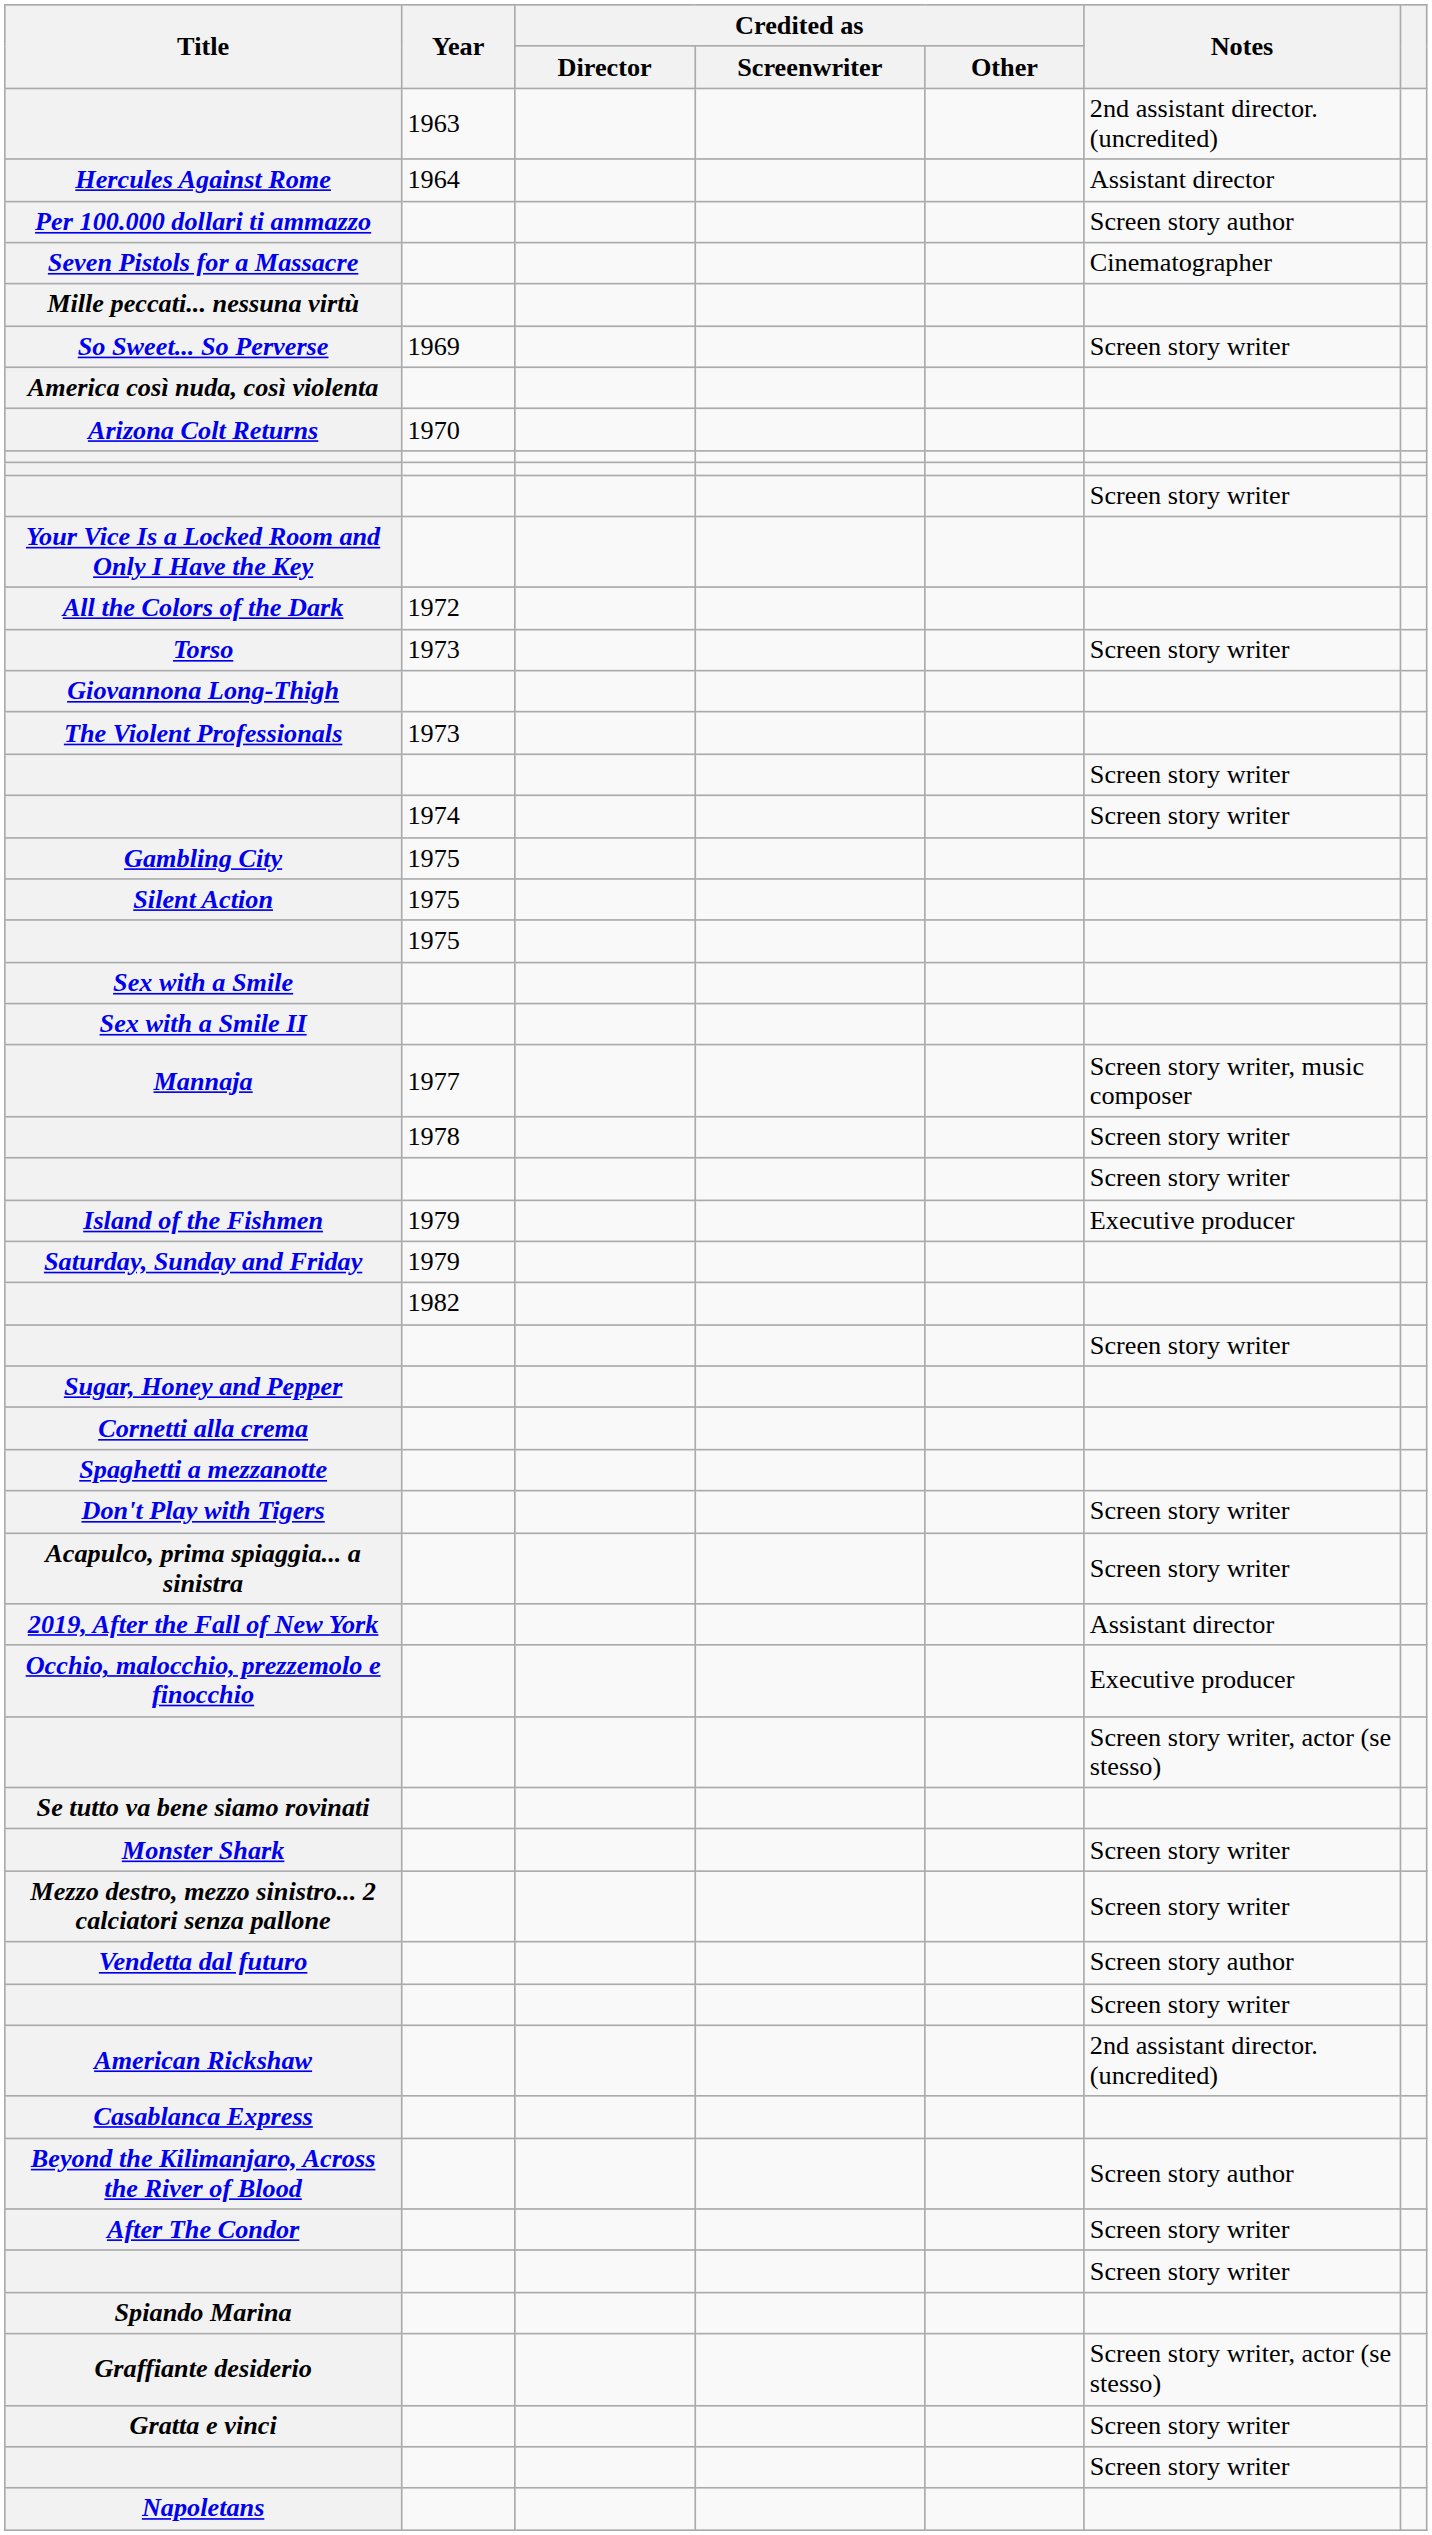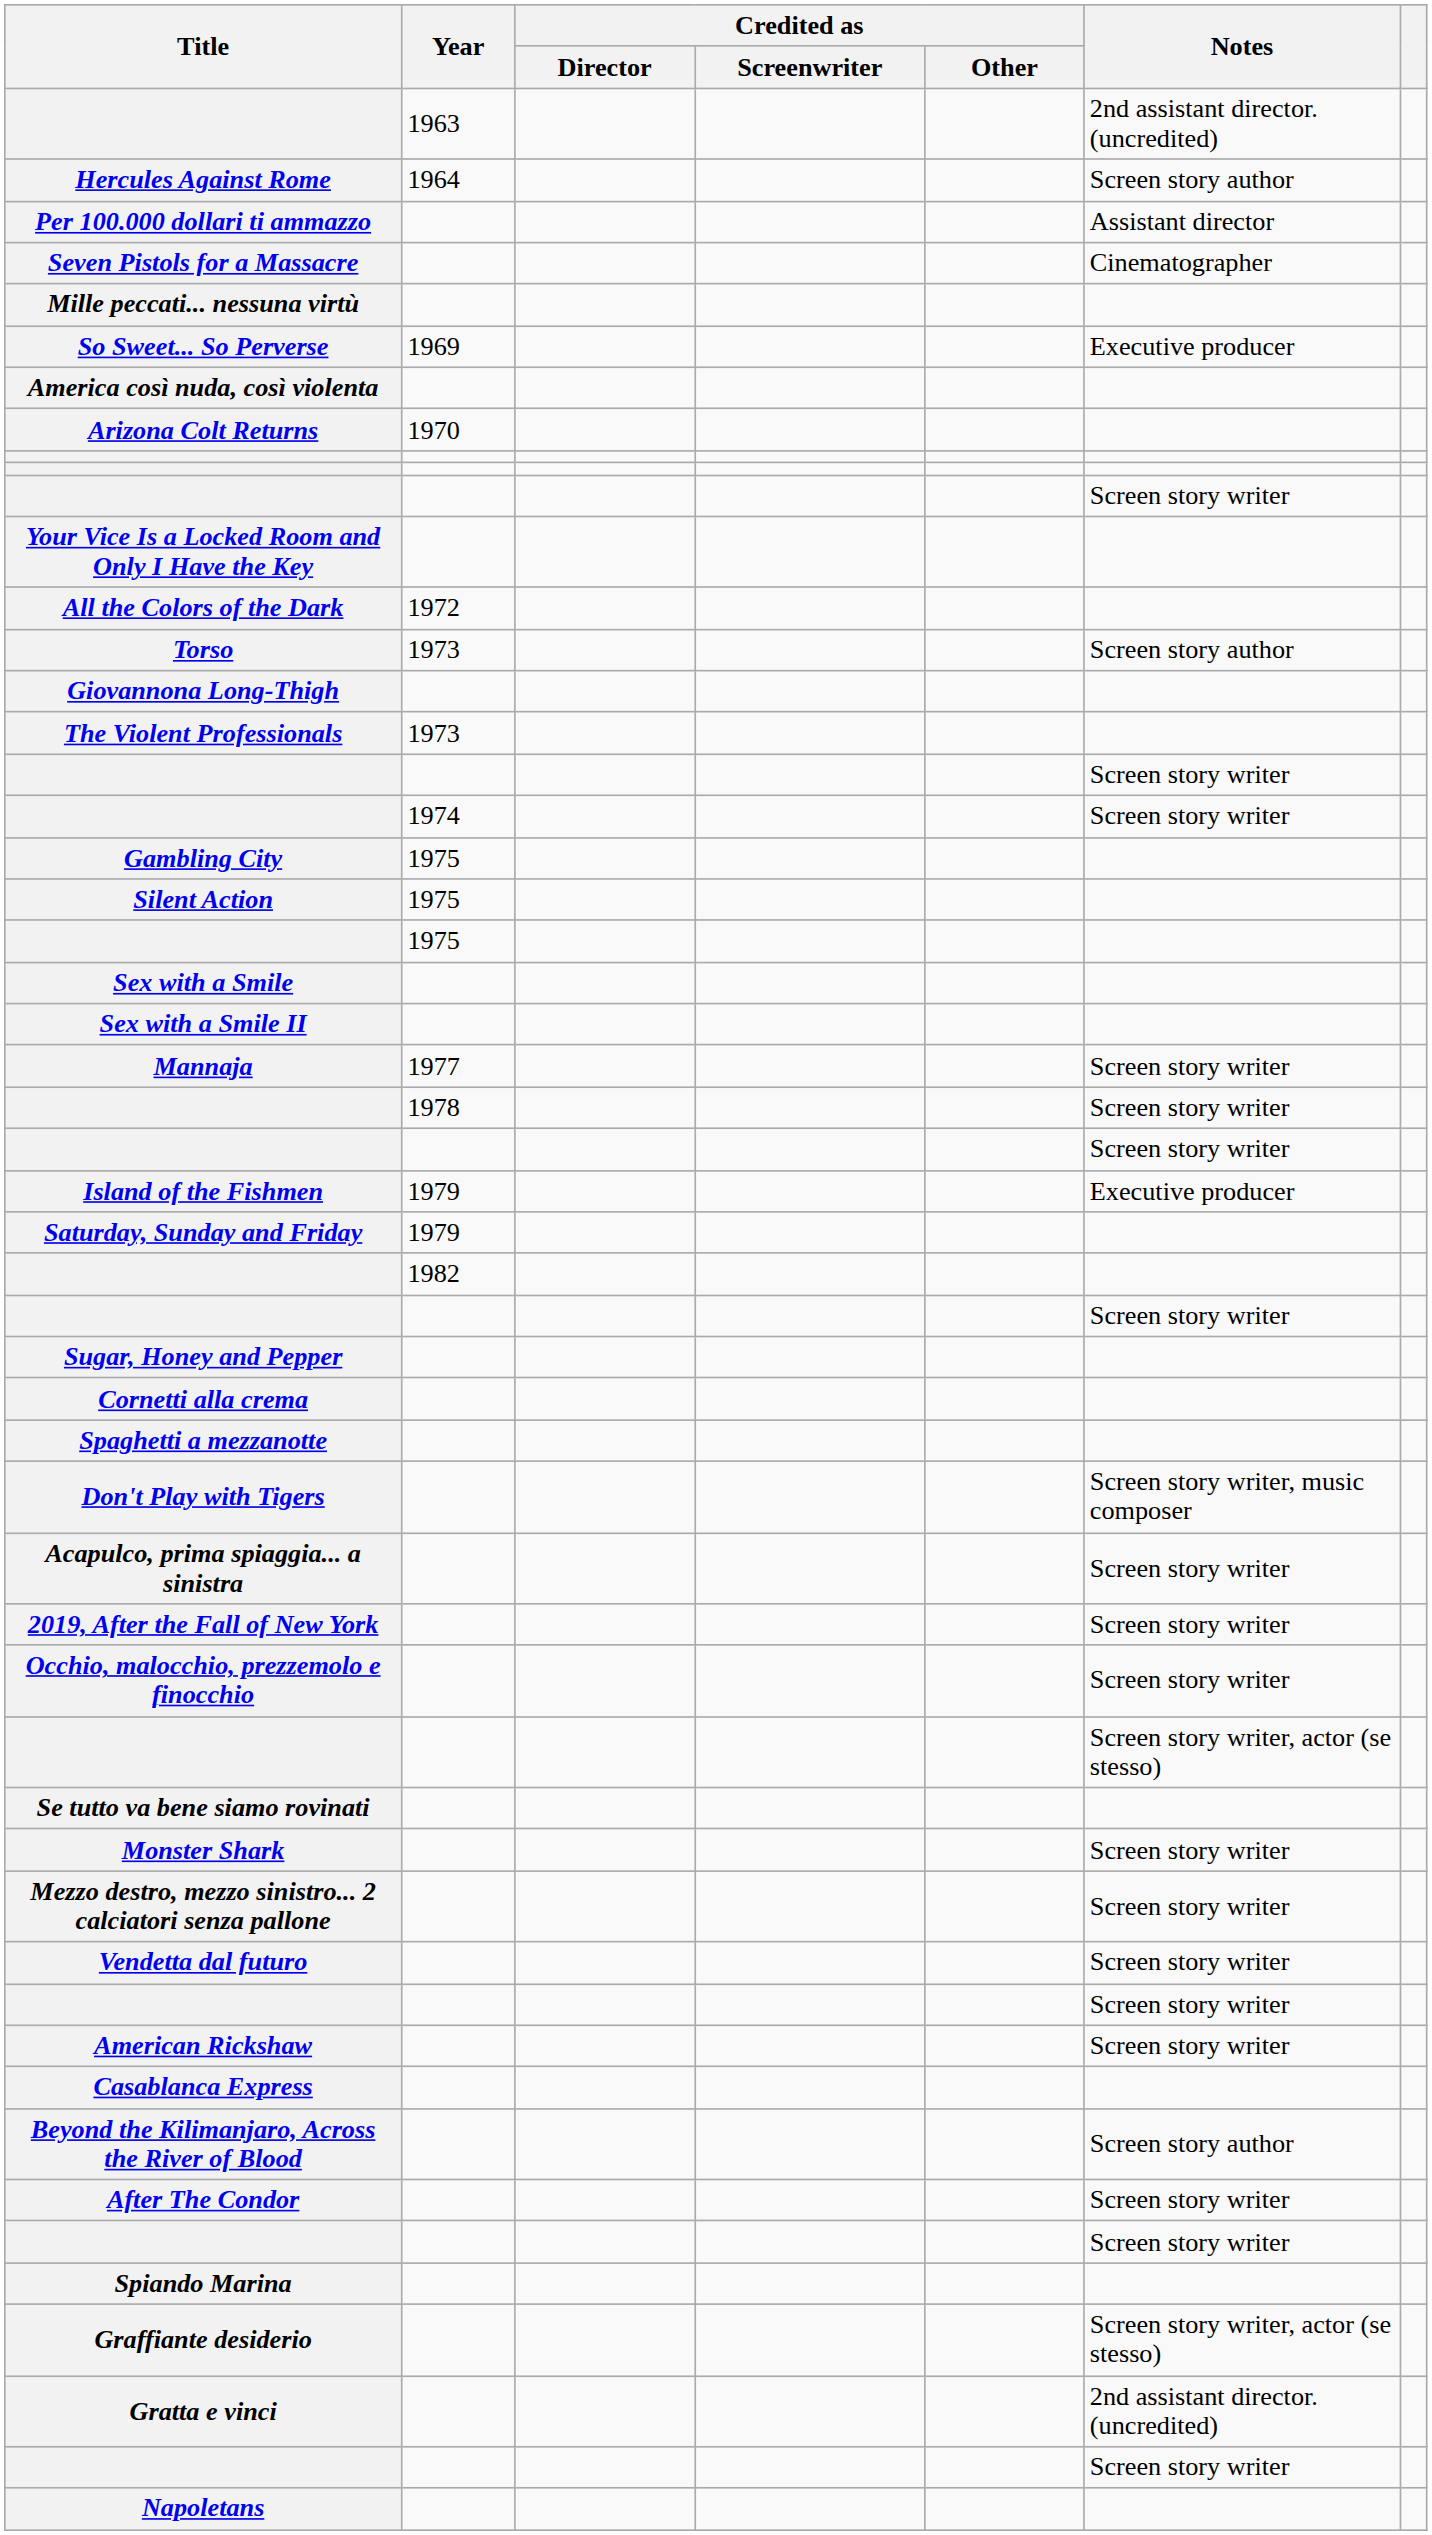 <table class="wikitable sortable plainrowheaders">
 <tr>
 <th width="15%" rowspan="2" scope="col">Title</th>
 <th width="4%" rowspan="2" scope="col">Year</th>
 <th colspan="3" scope="col">Credited as</th>
 <th width="10%" rowspan="2" scope="col" class="unsortable">Notes</th>
 <th width="1%" rowspan="2" scope="col" class="unsortable"></th>
 </tr>
 <tr>
 <th width=6%>Director</th>
 <th width=6%>Screenwriter</th>
 <th width=6%>Other</th>
 </tr>
 <tr>
 <th scope="row"></th>
 <td>1963</td>
 <td></td>
 <td></td>
 <td></td>
 <td>2nd assistant director. (uncredited)</td>
 <td style="text-align:center;"></td>
 </tr>
 <tr>
 <th scope="row"><em><a href='#'>Hercules Against Rome</a></em></th>
 <td>1964</td>
 <td></td>
 <td></td>
 <td></td>
-<td>Assistant director</td>
+<td>Screen story author</td>
 <td style="text-align:center;"><br></td>
 </tr>
 <tr>
 <th scope="row"><em><a href='#'>Per 100.000 dollari ti ammazzo</a></em></th>
 <td></td>
 <td></td>
 <td></td>
 <td></td>
-<td>Screen story author</td>
+<td>Assistant director</td>
 <td style="text-align:center;"></td>
 </tr>
 <tr>
 <th scope="row"><em><a href='#'>Seven Pistols for a Massacre</a></em></th>
 <td></td>
 <td></td>
 <td></td>
 <td></td>
 <td>Cinematographer</td>
 <td style="text-align:center;"></td>
 </tr>
 <tr>
 <th scope="row"><em>Mille peccati... nessuna virtù</em></th>
 <td></td>
 <td></td>
 <td></td>
 <td></td>
 <td></td>
 <td style="text-align:center;"></td>
 </tr>
 <tr>
 <th scope="row"><em><a href='#'>So Sweet... So Perverse</a></em></th>
 <td>1969</td>
 <td></td>
 <td></td>
 <td></td>
-<td>Screen story writer</td>
+<td>Executive producer</td>
 <td style="text-align:center;"></td>
 </tr>
 <tr>
 <th scope="row"><em>America così nuda, così violenta</em></th>
 <td></td>
 <td></td>
 <td></td>
 <td></td>
 <td></td>
 <td style="text-align:center;"></td>
 </tr>
 <tr>
 <th scope="row"><em><a href='#'>Arizona Colt Returns</a></em></th>
 <td>1970</td>
 <td></td>
 <td></td>
 <td></td>
 <td></td>
 <td style="text-align:center;"></td>
 </tr>
 <tr>
 <th scope="row"></th>
 <td></td>
 <td></td>
 <td></td>
 <td></td>
 <td></td>
 <td style="text-align:center;"></td>
 </tr>
 <tr>
 <th scope="row"></th>
 <td></td>
 <td></td>
 <td></td>
 <td></td>
 <td></td>
 <td style="text-align:center;"></td>
 </tr>
 <tr>
 <th scope="row"></th>
 <td></td>
 <td></td>
 <td></td>
 <td></td>
 <td>Screen story writer</td>
 <td style="text-align:center;"></td>
 </tr>
 <tr>
 <th scope="row"><em><a href='#'>Your Vice Is a Locked Room and Only I Have the Key</a></em></th>
 <td></td>
 <td></td>
 <td></td>
 <td></td>
 <td></td>
 <td style="text-align:center;"></td>
 </tr>
 <tr>
 <th scope="row"><em><a href='#'>All the Colors of the Dark</a></em></th>
 <td>1972</td>
 <td></td>
 <td></td>
 <td></td>
 <td></td>
 <td style="text-align:center;"></td>
 </tr>
 <tr>
 <th scope="row"><em><a href='#'>Torso</a></em></th>
 <td>1973</td>
 <td></td>
 <td></td>
 <td></td>
-<td>Screen story writer</td>
+<td>Screen story author</td>
 <td style="text-align:center;"></td>
 </tr>
 <tr>
 <th scope="row"><em><a href='#'>Giovannona Long-Thigh</a></em></th>
 <td></td>
 <td></td>
 <td></td>
 <td></td>
 <td></td>
 <td style="text-align:center;"></td>
 </tr>
 <tr>
 <th scope="row"><em><a href='#'>The Violent Professionals</a></em></th>
 <td>1973</td>
 <td></td>
 <td></td>
 <td></td>
 <td></td>
 <td style="text-align:center;"></td>
 </tr>
 <tr>
 <th scope="row"></th>
 <td></td>
 <td></td>
 <td></td>
 <td></td>
 <td>Screen story writer</td>
 <td style="text-align:center;"></td>
 </tr>
 <tr>
 <th scope="row"></th>
 <td>1974</td>
 <td></td>
 <td></td>
 <td></td>
 <td>Screen story writer</td>
 <td style="text-align:center;"></td>
 </tr>
 <tr>
 <th scope="row"><em><a href='#'>Gambling City</a></em></th>
 <td>1975</td>
 <td></td>
 <td></td>
 <td></td>
 <td></td>
 <td style="text-align:center;"></td>
 </tr>
 <tr>
 <th scope="row"><em><a href='#'>Silent Action</a></em></th>
 <td>1975</td>
 <td></td>
 <td></td>
 <td></td>
 <td></td>
 <td style="text-align:center;"></td>
 </tr>
 <tr>
 <th scope="row"></th>
 <td>1975</td>
 <td></td>
 <td></td>
 <td></td>
 <td></td>
 <td style="text-align:center;"></td>
 </tr>
 <tr>
 <th scope="row"><em><a href='#'>Sex with a Smile</a></em></th>
 <td></td>
 <td></td>
 <td></td>
 <td></td>
 <td></td>
 <td style="text-align:center;"></td>
 </tr>
 <tr>
 <th scope="row"><em><a href='#'>Sex with a Smile II</a></em></th>
 <td></td>
 <td></td>
 <td></td>
 <td></td>
 <td></td>
 <td style="text-align:center;"></td>
 </tr>
 <tr>
 <th scope="row"><em><a href='#'>Mannaja</a></em></th>
 <td>1977</td>
 <td></td>
 <td></td>
 <td></td>
-<td>Screen story writer, music composer</td>
+<td>Screen story writer</td>
 <td style="text-align:center;"></td>
 </tr>
 <tr>
 <th scope="row"></th>
 <td>1978</td>
 <td></td>
 <td></td>
 <td></td>
 <td>Screen story writer</td>
 <td style="text-align:center;"></td>
 </tr>
 <tr>
 <th scope="row"></th>
 <td></td>
 <td></td>
 <td></td>
 <td></td>
 <td>Screen story writer</td>
 <td style="text-align:center;"></td>
 </tr>
 <tr>
 <th scope="row"><em><a href='#'>Island of the Fishmen</a></em></th>
 <td>1979</td>
 <td></td>
 <td></td>
 <td></td>
 <td>Executive producer</td>
 <td style="text-align:center;"></td>
 </tr>
 <tr>
 <th scope="row"><em><a href='#'>Saturday, Sunday and Friday</a></em></th>
 <td>1979</td>
 <td></td>
 <td></td>
 <td></td>
 <td></td>
 <td style="text-align:center;"></td>
 </tr>
 <tr>
 <th scope="row"></th>
 <td>1982</td>
 <td></td>
 <td></td>
 <td></td>
 <td></td>
 <td style="text-align:center;"></td>
 </tr>
 <tr>
 <th scope="row"></th>
 <td></td>
 <td></td>
 <td></td>
 <td></td>
 <td>Screen story writer</td>
 <td style="text-align:center;"></td>
 </tr>
 <tr>
 <th scope="row"><em><a href='#'>Sugar, Honey and Pepper</a></em></th>
 <td></td>
 <td></td>
 <td></td>
 <td></td>
 <td></td>
 <td style="text-align:center;"></td>
 </tr>
 <tr>
 <th scope="row"><em><a href='#'>Cornetti alla crema</a></em></th>
 <td></td>
 <td></td>
 <td></td>
 <td></td>
 <td></td>
 <td style="text-align:center;"></td>
 </tr>
 <tr>
 <th scope="row"><em><a href='#'>Spaghetti a mezzanotte</a></em></th>
 <td></td>
 <td></td>
 <td></td>
 <td></td>
 <td></td>
 <td style="text-align:center;"></td>
 </tr>
 <tr>
 <th scope="row"><em><a href='#'>Don't Play with Tigers</a></em></th>
 <td></td>
 <td></td>
 <td></td>
 <td></td>
-<td>Screen story writer</td>
+<td>Screen story writer, music composer</td>
 <td style="text-align:center;"></td>
 </tr>
 <tr>
 <th scope="row"><em>Acapulco, prima spiaggia... a sinistra</em></th>
 <td></td>
 <td></td>
 <td></td>
 <td></td>
 <td>Screen story writer</td>
 <td style="text-align:center;"></td>
 </tr>
 <tr>
 <th scope="row"><em><a href='#'>2019, After the Fall of New York</a></em></th>
 <td></td>
 <td></td>
 <td></td>
 <td></td>
-<td>Assistant director</td>
+<td>Screen story writer</td>
 <td style="text-align:center;"></td>
 </tr>
 <tr>
 <th scope="row"><em><a href='#'>Occhio, malocchio, prezzemolo e finocchio</a></em></th>
 <td></td>
 <td></td>
 <td></td>
 <td></td>
-<td>Executive producer</td>
+<td>Screen story writer</td>
 <td style="text-align:center;"></td>
 </tr>
 <tr>
 <th scope="row"></th>
 <td></td>
 <td></td>
 <td></td>
 <td></td>
 <td>Screen story writer, actor (se stesso)</td>
 <td style="text-align:center;"></td>
 </tr>
 <tr>
 <th scope="row"><em>Se tutto va bene siamo rovinati</em></th>
 <td></td>
 <td></td>
 <td></td>
 <td></td>
 <td></td>
 <td style="text-align:center;"></td>
 </tr>
 <tr>
 <th scope="row"><em><a href='#'>Monster Shark</a></em></th>
 <td></td>
 <td></td>
 <td></td>
 <td></td>
 <td>Screen story writer</td>
 <td style="text-align:center;"></td>
 </tr>
 <tr>
 <th scope="row"><em>Mezzo destro, mezzo sinistro... 2 calciatori senza pallone</em></th>
 <td></td>
 <td></td>
 <td></td>
 <td></td>
 <td>Screen story writer</td>
 <td style="text-align:center;"></td>
 </tr>
 <tr>
 <th scope="row"><em><a href='#'>Vendetta dal futuro</a></em></th>
 <td></td>
 <td></td>
 <td></td>
 <td></td>
-<td>Screen story author</td>
+<td>Screen story writer</td>
 <td style="text-align:center;"></td>
 </tr>
 <tr>
 <th scope="row"></th>
 <td></td>
 <td></td>
 <td></td>
 <td></td>
 <td>Screen story writer</td>
 <td style="text-align:center;"></td>
 </tr>
 <tr>
 <th scope="row"><em><a href='#'>American Rickshaw</a></em></th>
 <td></td>
 <td></td>
 <td></td>
 <td></td>
-<td>2nd assistant director. (uncredited)</td>
+<td>Screen story writer</td>
 <td style="text-align:center;"></td>
 </tr>
 <tr>
 <th scope="row"><em><a href='#'>Casablanca Express</a></em></th>
 <td></td>
 <td></td>
 <td></td>
 <td></td>
 <td></td>
 <td style="text-align:center;"></td>
 </tr>
 <tr>
 <th scope="row"><em><a href='#'>Beyond the Kilimanjaro, Across the River of Blood</a></em></th>
 <td></td>
 <td></td>
 <td></td>
 <td></td>
 <td>Screen story author</td>
 <td style="text-align:center;"></td>
 </tr>
 <tr>
 <th scope="row"><em><a href='#'>After The Condor</a></em></th>
 <td></td>
 <td></td>
 <td></td>
 <td></td>
 <td>Screen story writer</td>
 <td style="text-align:center;"></td>
 </tr>
 <tr>
 <th scope="row"></th>
 <td></td>
 <td></td>
 <td></td>
 <td></td>
 <td>Screen story writer</td>
 <td style="text-align:center;"></td>
 </tr>
 <tr>
 <th scope="row"><em>Spiando Marina</em></th>
 <td></td>
 <td></td>
 <td></td>
 <td></td>
 <td></td>
 <td style="text-align:center;"></td>
 </tr>
 <tr>
 <th scope="row"><em>Graffiante desiderio</em></th>
 <td></td>
 <td></td>
 <td></td>
 <td></td>
 <td>Screen story writer, actor (se stesso)</td>
 <td style="text-align:center;"></td>
 </tr>
 <tr>
 <th scope="row"><em>Gratta e vinci</em></th>
 <td></td>
 <td></td>
 <td></td>
 <td></td>
-<td>Screen story writer</td>
+<td>2nd assistant director. (uncredited)</td>
 <td style="text-align:center;"></td>
 </tr>
 <tr>
 <th scope="row"></th>
 <td></td>
 <td></td>
 <td></td>
 <td></td>
 <td>Screen story writer</td>
 <td style="text-align:center;"></td>
 </tr>
 <tr>
 <th scope="row"><em><a href='#'>Napoletans</a></em></th>
 <td></td>
 <td></td>
 <td></td>
 <td></td>
 <td></td>
 <td style="text-align:center;"></td>
 </tr>
 <tr>
 </tr>
 </table>
